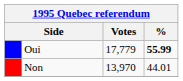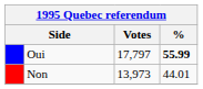 <table class="wikitable" style="font-size: 95%; clear:both">
 <tr style="background-color:#E9E9E9">
 <th colspan=4><a href='#'>1995 Quebec referendum</a></th>
 </tr>
 <tr style="background-color:#E9E9E9">
 <th colspan=2 style="width: 130px">Side</th>
 <th style="width: 50px">Votes</th>
 <th style="width: 40px">%</th>
 </tr>
 <tr>
 <td bgcolor="blue"></td>
 <td>Oui</td>
-<td>17,779</td>
+<td>17,797</td>
 <td><strong>55.99</strong></td>
 </tr>
 <tr>
 <td bgcolor="red"></td>
 <td>Non</td>
-<td>13,970</td>
+<td>13,973</td>
 <td>44.01</td>
 </tr>
 <tr>
 </tr>
 </table>
